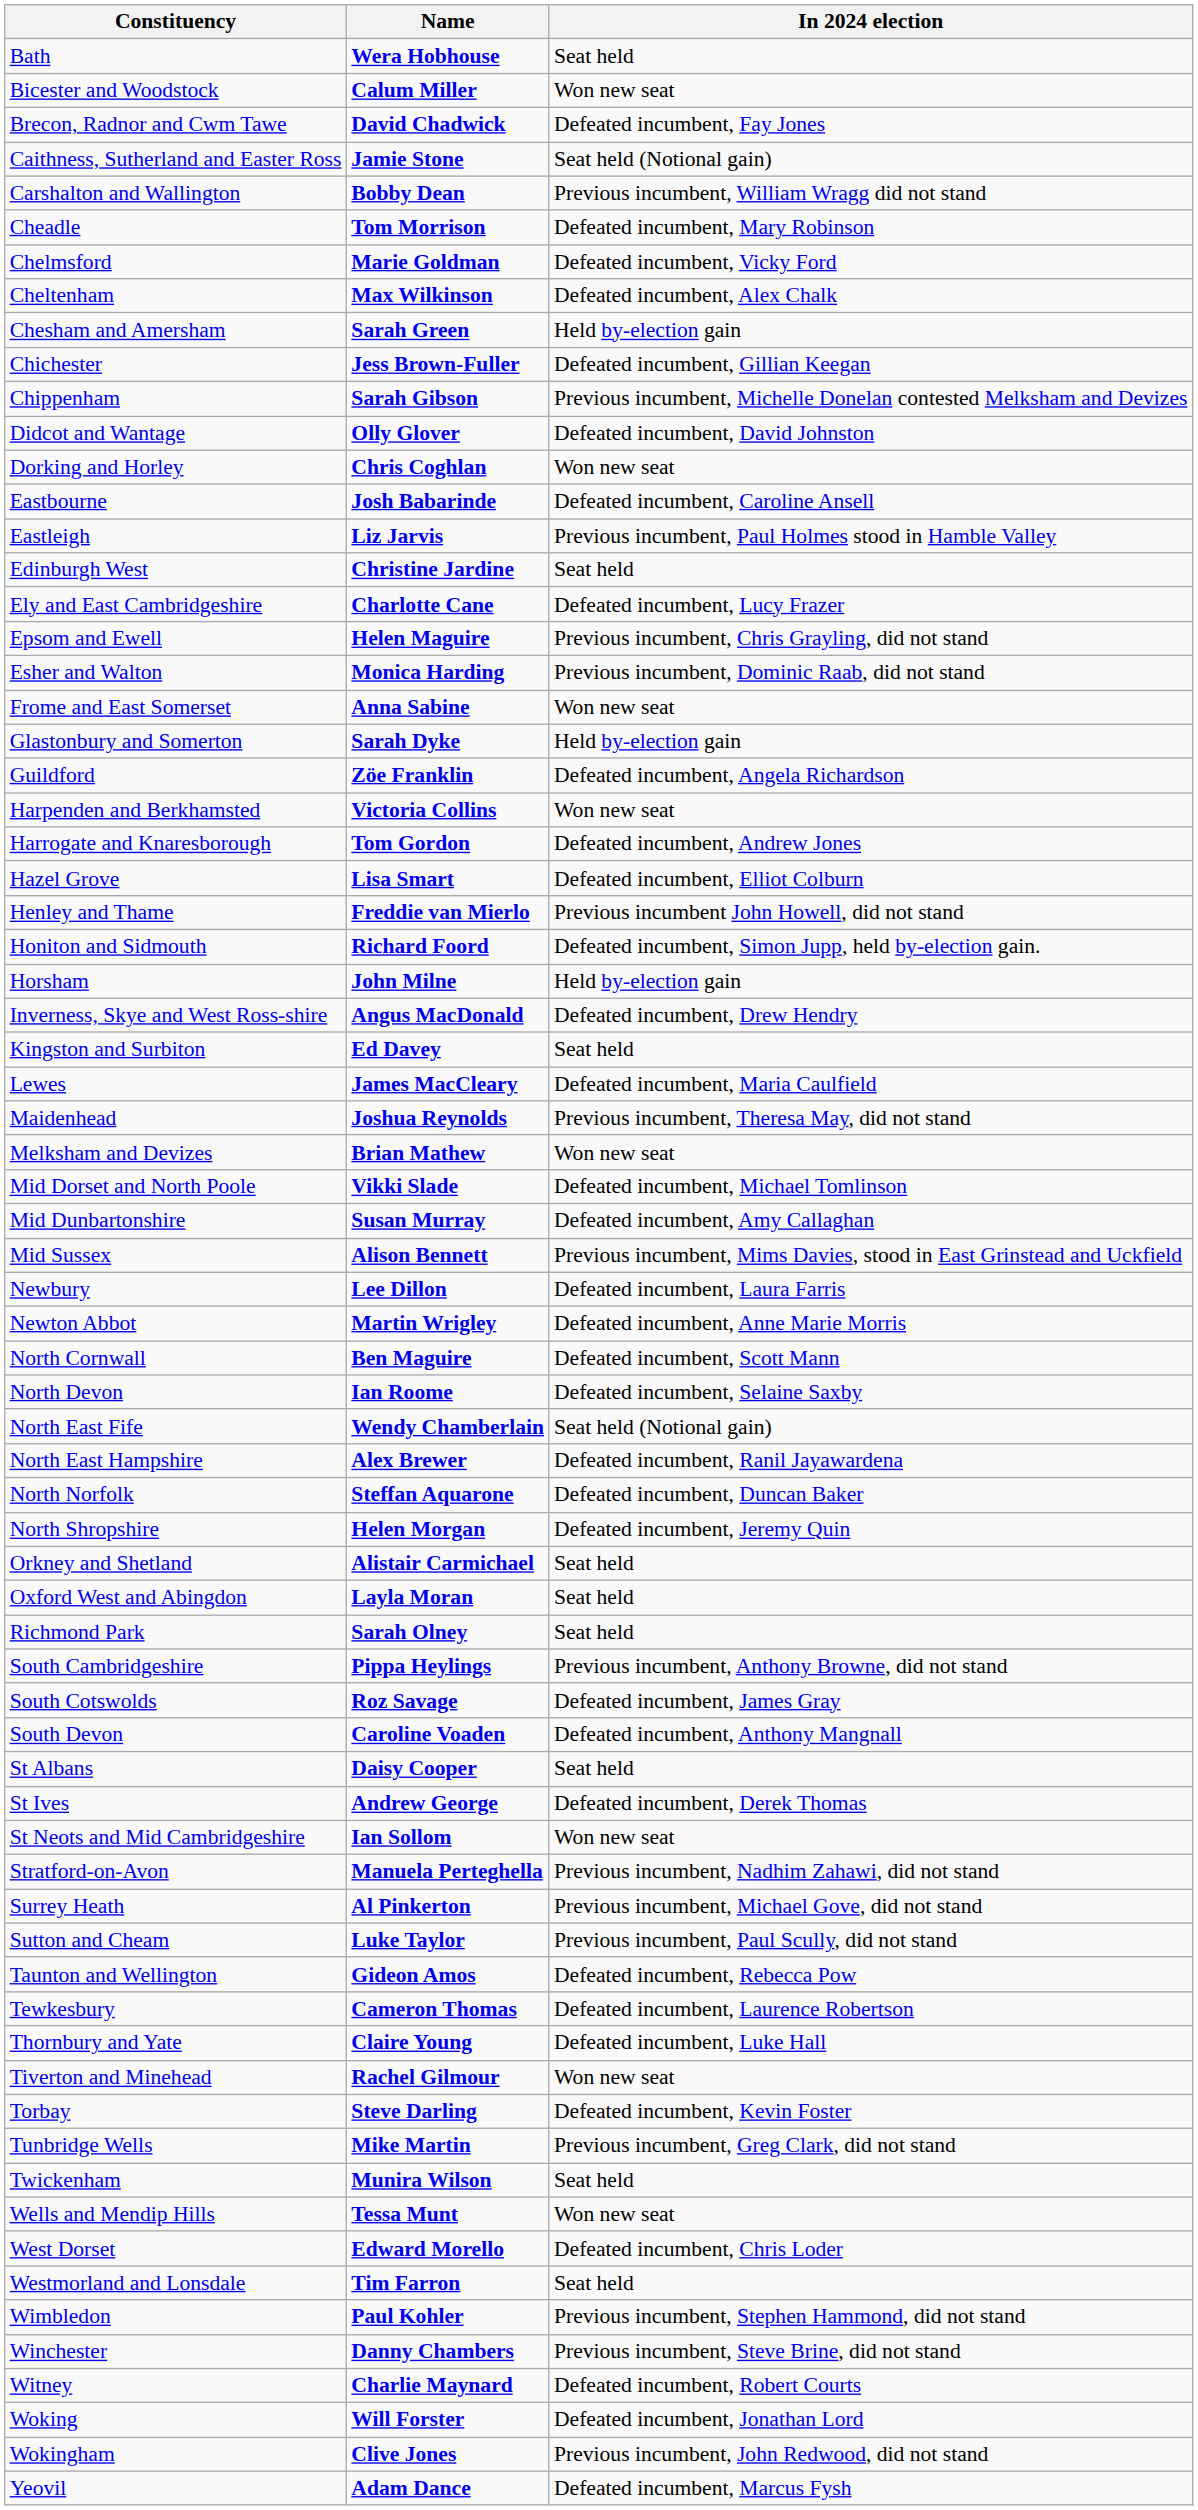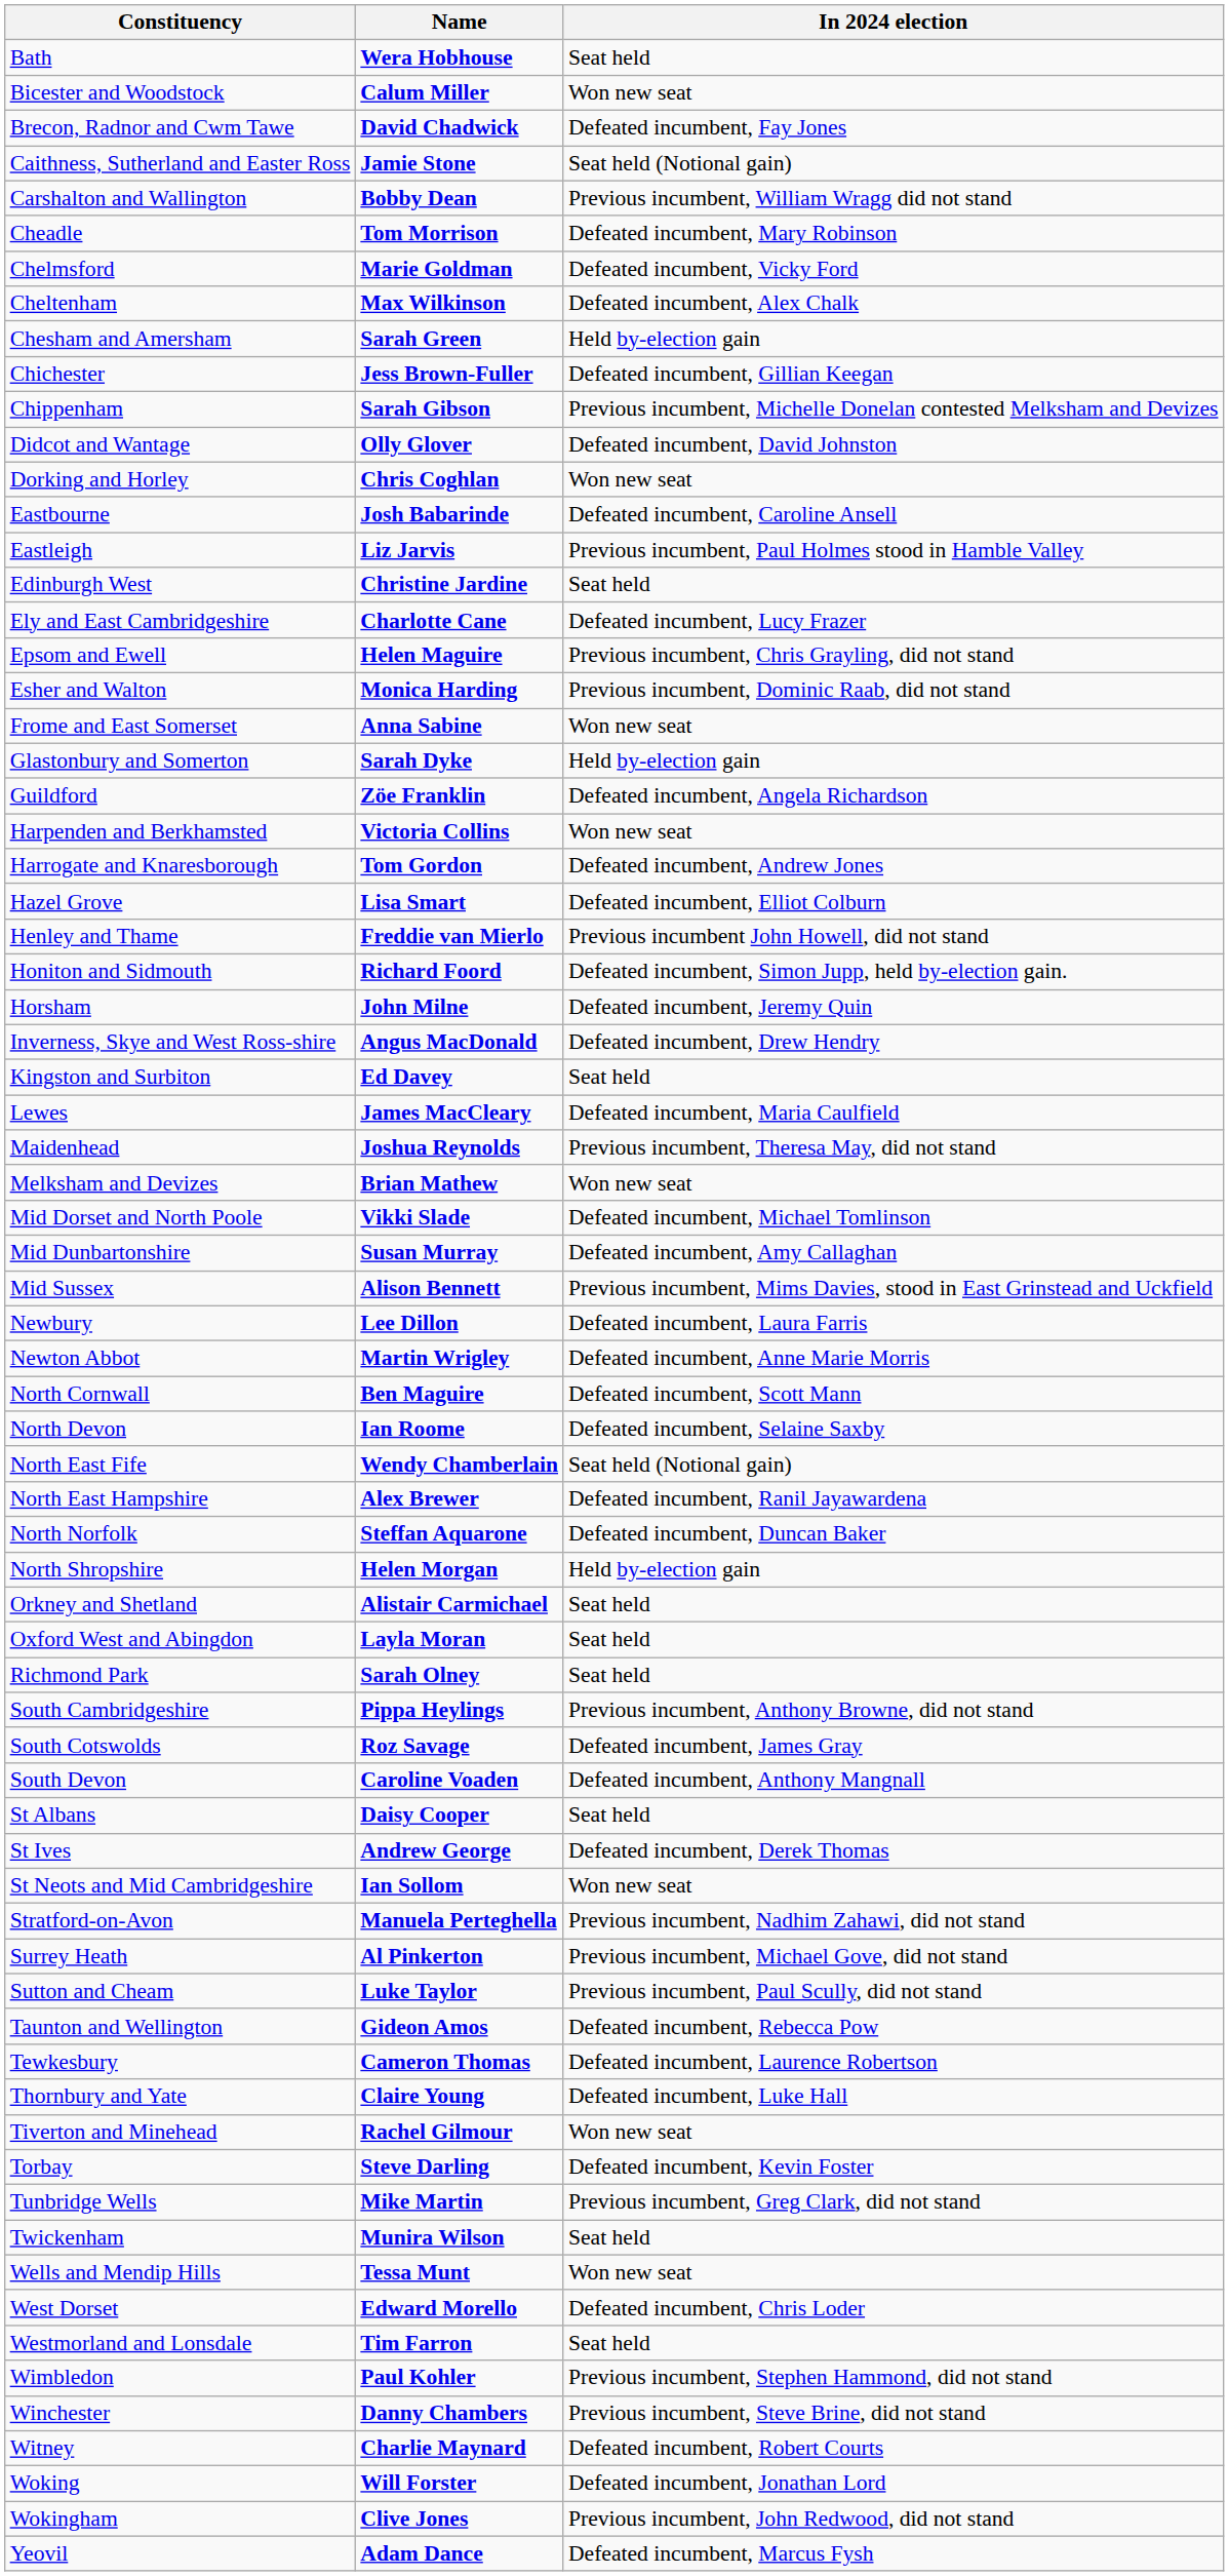 <table class="wikitable sortable">
 <tr>
 <th>Constituency</th>
 <th>Name</th>
 <th>In 2024 election</th>
 </tr>
 <tr>
 <td><a href='#'>Bath</a></td>
 <td><strong><a href='#'>Wera Hobhouse</a></strong></td>
 <td>Seat held</td>
 </tr>
 <tr>
 <td><a href='#'>Bicester and Woodstock</a></td>
 <td><strong><a href='#'>Calum Miller</a></strong></td>
 <td>Won new seat</td>
 </tr>
 <tr>
 <td><a href='#'>Brecon, Radnor and Cwm Tawe</a></td>
 <td><strong><a href='#'>David Chadwick</a></strong></td>
 <td>Defeated incumbent, <a href='#'>Fay Jones</a></td>
 </tr>
 <tr>
 <td><a href='#'>Caithness, Sutherland and Easter Ross</a></td>
 <td><strong><a href='#'>Jamie Stone</a></strong></td>
 <td>Seat held (Notional gain)</td>
 </tr>
 <tr>
 <td><a href='#'>Carshalton and Wallington</a></td>
 <td><a href='#'><strong>Bobby Dean</strong></a></td>
 <td>Previous incumbent, <a href='#'>William Wragg</a> did not stand</td>
 </tr>
 <tr>
 <td><a href='#'>Cheadle</a></td>
 <td><a href='#'><strong>Tom Morrison</strong></a></td>
 <td>Defeated incumbent, <a href='#'>Mary Robinson</a></td>
 </tr>
 <tr>
 <td><a href='#'>Chelmsford</a></td>
 <td><strong><a href='#'>Marie Goldman</a></strong></td>
 <td>Defeated incumbent, <a href='#'>Vicky Ford</a></td>
 </tr>
 <tr>
 <td><a href='#'>Cheltenham</a></td>
 <td><strong><a href='#'>Max Wilkinson</a></strong></td>
 <td>Defeated incumbent, <a href='#'>Alex Chalk</a></td>
 </tr>
 <tr>
 <td><a href='#'>Chesham and Amersham</a></td>
 <td><a href='#'><strong>Sarah Green</strong></a></td>
 <td>Held <a href='#'>by-election</a> gain</td>
 </tr>
 <tr>
 <td><a href='#'>Chichester</a></td>
 <td><strong><a href='#'>Jess Brown-Fuller</a></strong></td>
 <td>Defeated incumbent, <a href='#'>Gillian Keegan</a></td>
 </tr>
 <tr>
 <td><a href='#'>Chippenham</a></td>
 <td><a href='#'><strong>Sarah Gibson</strong></a></td>
 <td>Previous incumbent, <a href='#'>Michelle Donelan</a> contested <a href='#'>Melksham and Devizes</a></td>
 </tr>
 <tr>
 <td><a href='#'>Didcot and Wantage</a></td>
 <td><strong><a href='#'>Olly Glover</a></strong></td>
 <td>Defeated incumbent, <a href='#'>David Johnston</a></td>
 </tr>
 <tr>
 <td><a href='#'>Dorking and Horley</a></td>
 <td><strong><a href='#'>Chris Coghlan</a></strong></td>
 <td>Won new seat</td>
 </tr>
 <tr>
 <td><a href='#'>Eastbourne</a></td>
 <td><strong><a href='#'>Josh Babarinde</a></strong></td>
 <td>Defeated incumbent, <a href='#'>Caroline Ansell</a></td>
 </tr>
 <tr>
 <td><a href='#'>Eastleigh</a></td>
 <td><strong><a href='#'>Liz Jarvis</a></strong></td>
 <td>Previous incumbent, <a href='#'>Paul Holmes</a> stood in <a href='#'>Hamble Valley</a></td>
 </tr>
 <tr>
 <td><a href='#'>Edinburgh West</a></td>
 <td><strong><a href='#'>Christine Jardine</a></strong></td>
 <td>Seat held</td>
 </tr>
 <tr>
 <td><a href='#'>Ely and East Cambridgeshire</a></td>
 <td><strong><a href='#'>Charlotte Cane</a></strong></td>
 <td>Defeated incumbent, <a href='#'>Lucy Frazer</a></td>
 </tr>
 <tr>
 <td><a href='#'>Epsom and Ewell</a></td>
 <td><strong><a href='#'>Helen Maguire</a></strong></td>
 <td>Previous incumbent, <a href='#'>Chris Grayling</a>, did not stand</td>
 </tr>
 <tr>
 <td><a href='#'>Esher and Walton</a></td>
 <td><strong><a href='#'>Monica Harding</a></strong></td>
 <td>Previous incumbent, <a href='#'>Dominic Raab</a>, did not stand</td>
 </tr>
 <tr>
 <td><a href='#'>Frome and East Somerset</a></td>
 <td><strong><a href='#'>Anna Sabine</a></strong></td>
 <td>Won new seat</td>
 </tr>
 <tr>
 <td><a href='#'>Glastonbury and Somerton</a></td>
 <td><strong><a href='#'>Sarah Dyke</a></strong></td>
 <td>Held <a href='#'>by-election</a> gain</td>
 </tr>
 <tr>
 <td><a href='#'>Guildford</a></td>
 <td><strong><a href='#'>Zöe Franklin</a></strong></td>
 <td>Defeated incumbent, <a href='#'>Angela Richardson</a></td>
 </tr>
 <tr>
 <td><a href='#'>Harpenden and Berkhamsted</a></td>
 <td><strong><a href='#'>Victoria Collins</a></strong></td>
 <td>Won new seat</td>
 </tr>
 <tr>
 <td><a href='#'>Harrogate and Knaresborough</a></td>
 <td><strong><a href='#'>Tom Gordon</a></strong></td>
 <td>Defeated incumbent, <a href='#'>Andrew Jones</a></td>
 </tr>
 <tr>
 <td><a href='#'>Hazel Grove</a></td>
 <td><a href='#'><strong>Lisa Smart</strong></a></td>
 <td>Defeated incumbent, <a href='#'>Elliot Colburn</a></td>
 </tr>
 <tr>
 <td><a href='#'>Henley and Thame</a></td>
 <td><strong><a href='#'>Freddie van Mierlo</a></strong></td>
 <td>Previous incumbent <a href='#'>John Howell</a>, did not stand</td>
 </tr>
 <tr>
 <td><a href='#'>Honiton and Sidmouth</a></td>
 <td><strong><a href='#'>Richard Foord</a></strong></td>
 <td>Defeated incumbent, <a href='#'>Simon Jupp</a>, held <a href='#'>by-election</a> gain.</td>
 </tr>
 <tr>
 <td><a href='#'>Horsham</a></td>
 <td><strong><a href='#'>John Milne</a></strong></td>
-<td>Held <a href='#'>by-election</a> gain</td>
+<td>Defeated incumbent, <a href='#'>Jeremy Quin</a></td>
 </tr>
 <tr>
 <td><a href='#'>Inverness, Skye and West Ross-shire</a></td>
 <td><a href='#'><strong>Angus MacDonald</strong></a></td>
 <td>Defeated incumbent, <a href='#'>Drew Hendry</a></td>
 </tr>
 <tr>
 <td><a href='#'>Kingston and Surbiton</a></td>
 <td><strong><a href='#'>Ed Davey</a></strong></td>
 <td>Seat held</td>
 </tr>
 <tr>
 <td><a href='#'>Lewes</a></td>
 <td><strong><a href='#'>James MacCleary</a></strong></td>
 <td>Defeated incumbent, <a href='#'>Maria Caulfield</a></td>
 </tr>
 <tr>
 <td><a href='#'>Maidenhead</a></td>
 <td><strong><a href='#'>Joshua Reynolds</a></strong></td>
 <td>Previous incumbent, <a href='#'>Theresa May</a>, did not stand</td>
 </tr>
 <tr>
 <td><a href='#'>Melksham and Devizes</a></td>
 <td><strong><a href='#'>Brian Mathew</a></strong></td>
 <td>Won new seat</td>
 </tr>
 <tr>
 <td><a href='#'>Mid Dorset and North Poole</a></td>
 <td><strong><a href='#'>Vikki Slade</a></strong></td>
 <td>Defeated incumbent, <a href='#'>Michael Tomlinson</a></td>
 </tr>
 <tr>
 <td><a href='#'>Mid Dunbartonshire</a></td>
 <td><strong><a href='#'>Susan Murray</a></strong></td>
 <td>Defeated incumbent, <a href='#'>Amy Callaghan</a></td>
 </tr>
 <tr>
 <td><a href='#'>Mid Sussex</a></td>
 <td><strong><a href='#'>Alison Bennett</a></strong></td>
 <td>Previous incumbent, <a href='#'>Mims Davies</a>, stood in <a href='#'>East Grinstead and Uckfield</a></td>
 </tr>
 <tr>
 <td><a href='#'>Newbury</a></td>
 <td><strong><a href='#'>Lee Dillon</a></strong></td>
 <td>Defeated incumbent, <a href='#'>Laura Farris</a></td>
 </tr>
 <tr>
 <td><a href='#'>Newton Abbot</a></td>
 <td><strong><a href='#'>Martin Wrigley</a></strong></td>
 <td>Defeated incumbent, <a href='#'>Anne Marie Morris</a></td>
 </tr>
 <tr>
 <td><a href='#'>North Cornwall</a></td>
 <td><strong><a href='#'>Ben Maguire</a></strong></td>
 <td>Defeated incumbent, <a href='#'>Scott Mann</a></td>
 </tr>
 <tr>
 <td><a href='#'>North Devon</a></td>
 <td><strong><a href='#'>Ian Roome</a></strong></td>
 <td>Defeated incumbent, <a href='#'>Selaine Saxby</a></td>
 </tr>
 <tr>
 <td><a href='#'>North East Fife</a></td>
 <td><strong><a href='#'>Wendy Chamberlain</a></strong></td>
 <td>Seat held (Notional gain)</td>
 </tr>
 <tr>
 <td><a href='#'>North East Hampshire</a></td>
 <td><strong><a href='#'>Alex Brewer</a></strong></td>
 <td>Defeated incumbent, <a href='#'>Ranil Jayawardena</a></td>
 </tr>
 <tr>
 <td><a href='#'>North Norfolk</a></td>
 <td><strong><a href='#'>Steffan Aquarone</a></strong></td>
 <td>Defeated incumbent, <a href='#'>Duncan Baker</a></td>
 </tr>
 <tr>
 <td><a href='#'>North Shropshire</a></td>
 <td><strong><a href='#'>Helen Morgan</a></strong></td>
-<td>Defeated incumbent, <a href='#'>Jeremy Quin</a></td>
+<td>Held <a href='#'>by-election</a> gain</td>
 </tr>
 <tr>
 <td><a href='#'>Orkney and Shetland</a></td>
 <td><strong><a href='#'>Alistair Carmichael</a></strong></td>
 <td>Seat held</td>
 </tr>
 <tr>
 <td><a href='#'>Oxford West and Abingdon</a></td>
 <td><strong><a href='#'>Layla Moran</a></strong></td>
 <td>Seat held</td>
 </tr>
 <tr>
 <td><a href='#'>Richmond Park</a></td>
 <td><strong><a href='#'>Sarah Olney</a></strong></td>
 <td>Seat held</td>
 </tr>
 <tr>
 <td><a href='#'>South Cambridgeshire</a></td>
 <td><strong><a href='#'>Pippa Heylings</a></strong></td>
 <td>Previous incumbent, <a href='#'>Anthony Browne</a>, did not stand</td>
 </tr>
 <tr>
 <td><a href='#'>South Cotswolds</a></td>
 <td><strong><a href='#'>Roz Savage</a></strong></td>
 <td>Defeated incumbent, <a href='#'>James Gray</a></td>
 </tr>
 <tr>
 <td><a href='#'>South Devon</a></td>
 <td><strong><a href='#'>Caroline Voaden</a></strong></td>
 <td>Defeated incumbent, <a href='#'>Anthony Mangnall</a></td>
 </tr>
 <tr>
 <td><a href='#'>St Albans</a></td>
 <td><strong><a href='#'>Daisy Cooper</a></strong></td>
 <td>Seat held</td>
 </tr>
 <tr>
 <td><a href='#'>St Ives</a></td>
 <td><strong><a href='#'>Andrew George</a></strong></td>
 <td>Defeated incumbent, <a href='#'>Derek Thomas</a></td>
 </tr>
 <tr>
 <td><a href='#'>St Neots and Mid Cambridgeshire</a></td>
 <td><strong><a href='#'>Ian Sollom</a></strong></td>
 <td>Won new seat</td>
 </tr>
 <tr>
 <td><a href='#'>Stratford-on-Avon</a></td>
 <td><strong><a href='#'>Manuela Perteghella</a></strong></td>
 <td>Previous incumbent, <a href='#'>Nadhim Zahawi</a>, did not stand</td>
 </tr>
 <tr>
 <td><a href='#'>Surrey Heath</a></td>
 <td><strong><a href='#'>Al Pinkerton</a></strong></td>
 <td>Previous incumbent, <a href='#'>Michael Gove</a>, did not stand</td>
 </tr>
 <tr>
 <td><a href='#'>Sutton and Cheam</a></td>
 <td><strong><a href='#'>Luke Taylor</a></strong></td>
 <td>Previous incumbent, <a href='#'>Paul Scully</a>, did not stand</td>
 </tr>
 <tr>
 <td><a href='#'>Taunton and Wellington</a></td>
 <td><strong><a href='#'>Gideon Amos</a></strong></td>
 <td>Defeated incumbent, <a href='#'>Rebecca Pow</a></td>
 </tr>
 <tr>
 <td><a href='#'>Tewkesbury</a></td>
 <td><strong><a href='#'>Cameron Thomas</a></strong></td>
 <td>Defeated incumbent, <a href='#'>Laurence Robertson</a></td>
 </tr>
 <tr>
 <td><a href='#'>Thornbury and Yate</a></td>
 <td><strong><a href='#'>Claire Young</a></strong></td>
 <td>Defeated incumbent, <a href='#'>Luke Hall</a></td>
 </tr>
 <tr>
 <td><a href='#'>Tiverton and Minehead</a></td>
 <td><strong><a href='#'>Rachel Gilmour</a></strong></td>
 <td>Won new seat</td>
 </tr>
 <tr>
 <td><a href='#'>Torbay</a></td>
 <td><strong><a href='#'>Steve Darling</a></strong></td>
 <td>Defeated incumbent, <a href='#'>Kevin Foster</a></td>
 </tr>
 <tr>
 <td><a href='#'>Tunbridge Wells</a></td>
 <td><strong><a href='#'>Mike Martin</a></strong></td>
 <td>Previous incumbent, <a href='#'>Greg Clark</a>, did not stand</td>
 </tr>
 <tr>
 <td><a href='#'>Twickenham</a></td>
 <td><strong><a href='#'>Munira Wilson</a></strong></td>
 <td>Seat held</td>
 </tr>
 <tr>
 <td><a href='#'>Wells and Mendip Hills</a></td>
 <td><strong><a href='#'>Tessa Munt</a></strong></td>
 <td>Won new seat</td>
 </tr>
 <tr>
 <td><a href='#'>West Dorset</a></td>
 <td><strong><a href='#'>Edward Morello</a></strong></td>
 <td>Defeated incumbent, <a href='#'>Chris Loder</a></td>
 </tr>
 <tr>
 <td><a href='#'>Westmorland and Lonsdale</a></td>
 <td><strong><a href='#'>Tim Farron</a></strong></td>
 <td>Seat held</td>
 </tr>
 <tr>
 <td><a href='#'>Wimbledon</a></td>
 <td><strong><a href='#'>Paul Kohler</a></strong></td>
 <td>Previous incumbent, <a href='#'>Stephen Hammond</a>, did not stand</td>
 </tr>
 <tr>
 <td><a href='#'>Winchester</a></td>
 <td><strong><a href='#'>Danny Chambers</a></strong></td>
 <td>Previous incumbent, <a href='#'>Steve Brine</a>, did not stand</td>
 </tr>
 <tr>
 <td><a href='#'>Witney</a></td>
 <td><strong><a href='#'>Charlie Maynard</a></strong></td>
 <td>Defeated incumbent, <a href='#'>Robert Courts</a></td>
 </tr>
 <tr>
 <td><a href='#'>Woking</a></td>
 <td><strong><a href='#'>Will Forster</a></strong></td>
 <td>Defeated incumbent, <a href='#'>Jonathan Lord</a></td>
 </tr>
 <tr>
 <td><a href='#'>Wokingham</a></td>
 <td><strong><a href='#'>Clive Jones</a></strong></td>
 <td>Previous incumbent, <a href='#'>John Redwood</a>, did not stand</td>
 </tr>
 <tr>
 <td><a href='#'>Yeovil</a></td>
 <td><strong><a href='#'>Adam Dance</a></strong></td>
 <td>Defeated incumbent, <a href='#'>Marcus Fysh</a></td>
 </tr>
 </table>
